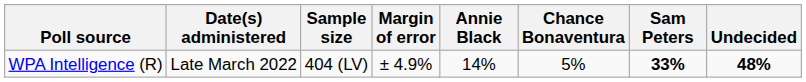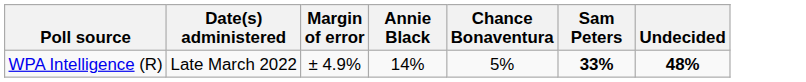 <table class="wikitable" style="font-size:90%;text-align:center;">
 <tr style="vertical-align:bottom">
 <th>Poll source</th>
 <th>Date(s)<br>administered</th>
-<th>Sample<br>size</th>
 <th>Margin<br>of error</th>
 <th style="width:60px;">Annie<br>Black</th>
 <th style="width:60px;">Chance<br>Bonaventura</th>
 <th style="width:60px;">Sam<br>Peters</th>
 <th>Undecided</th>
 </tr>
 <tr>
 <td style="text-align:left;"><a href='#'>WPA Intelligence</a> (R)</td>
 <td>Late March 2022</td>
-<td>404 (LV)</td>
 <td>± 4.9%</td>
 <td>14%</td>
 <td>5%</td>
 <td><strong>33%</strong></td>
 <td><strong>48%</strong></td>
 </tr>
 </table>
